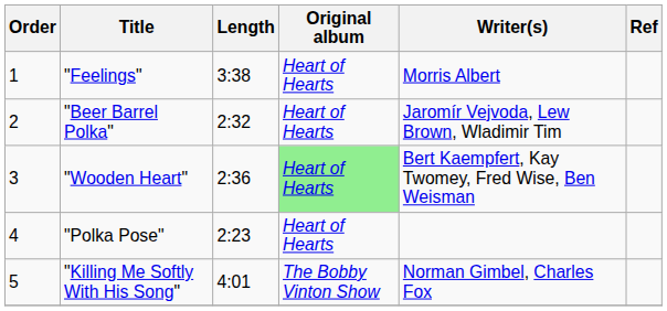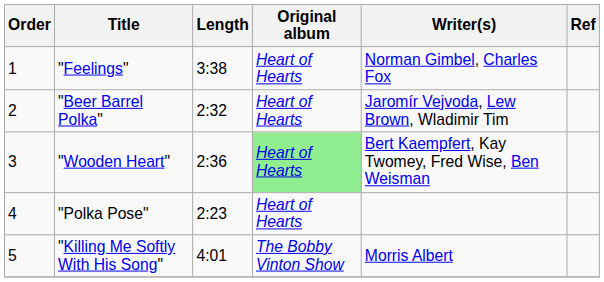 <table class="wikitable">
 <tr>
 <th>Order</th>
 <th>Title</th>
 <th>Length</th>
 <th>Original album</th>
 <th>Writer(s)</th>
 <th>Ref</th>
 </tr>
 <tr>
 <td>1</td>
 <td>"<a href='#'>Feelings</a>"</td>
 <td>3:38</td>
 <td><em><a href='#'>Heart of Hearts</a></em></td>
-<td><a href='#'>Morris Albert</a></td>
+<td><a href='#'>Norman Gimbel</a>, <a href='#'>Charles Fox</a></td>
 <td></td>
 </tr>
 <tr>
 <td>2</td>
 <td>"<a href='#'>Beer Barrel Polka</a>"</td>
 <td>2:32</td>
 <td><em><a href='#'>Heart of Hearts</a></em></td>
 <td><a href='#'>Jaromír Vejvoda</a>, <a href='#'>Lew Brown</a>, Wladimir Tim</td>
 <td></td>
 </tr>
 <tr>
 <td>3</td>
 <td>"<a href='#'>Wooden Heart</a>"</td>
 <td>2:36</td>
 <td style="background: lightgreen;"><em><a href='#'>Heart of Hearts</a></em></td>
 <td><a href='#'>Bert Kaempfert</a>, Kay Twomey, Fred Wise, <a href='#'>Ben Weisman</a></td>
 <td></td>
 </tr>
 <tr>
 <td>4</td>
 <td>"Polka Pose"</td>
 <td>2:23</td>
 <td><em><a href='#'>Heart of Hearts</a></em></td>
 <td></td>
 <td></td>
 </tr>
 <tr>
 <td>5</td>
 <td>"<a href='#'>Killing Me Softly With His Song</a>"</td>
 <td>4:01</td>
 <td><em><a href='#'>The Bobby Vinton Show</a></em></td>
-<td><a href='#'>Norman Gimbel</a>, <a href='#'>Charles Fox</a></td>
+<td><a href='#'>Morris Albert</a></td>
 <td></td>
 </tr>
 <tr>
 </tr>
 </table>
